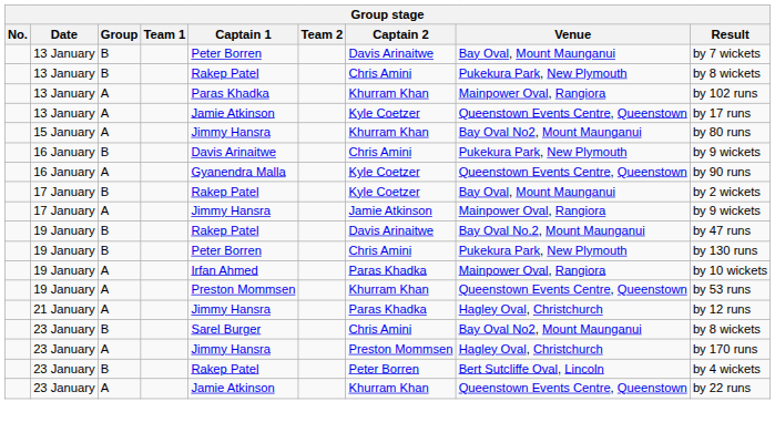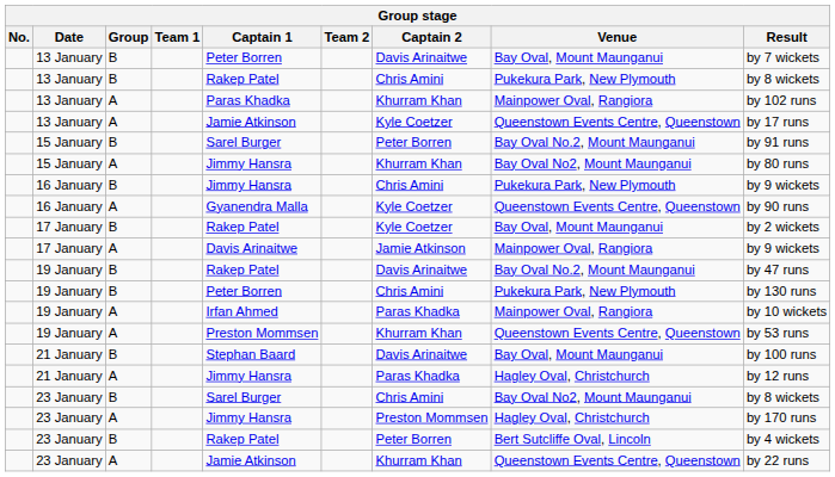 <table class="wikitable">
 <tr>
 <th colspan="9">Group stage</th>
 </tr>
 <tr>
 <th>No.</th>
 <th>Date</th>
 <th>Group</th>
 <th>Team 1</th>
 <th>Captain 1</th>
 <th>Team 2</th>
 <th>Captain 2</th>
 <th>Venue</th>
 <th>Result</th>
 </tr>
 <tr>
 <td></td>
 <td>13 January</td>
 <td>B</td>
 <td></td>
 <td><a href='#'>Peter Borren</a></td>
 <td></td>
 <td><a href='#'>Davis Arinaitwe</a></td>
 <td><a href='#'>Bay Oval</a>, <a href='#'>Mount Maunganui</a></td>
 <td> by 7 wickets</td>
 </tr>
 <tr>
 <td></td>
 <td>13 January</td>
 <td>B</td>
 <td></td>
 <td><a href='#'>Rakep Patel</a></td>
 <td></td>
 <td><a href='#'>Chris Amini</a></td>
 <td><a href='#'>Pukekura Park</a>, <a href='#'>New Plymouth</a></td>
 <td> by 8 wickets</td>
 </tr>
 <tr>
 <td></td>
 <td>13 January</td>
 <td>A</td>
 <td></td>
 <td><a href='#'>Paras Khadka</a></td>
 <td></td>
 <td><a href='#'>Khurram Khan</a></td>
 <td><a href='#'>Mainpower Oval</a>, <a href='#'>Rangiora</a></td>
 <td> by 102 runs</td>
 </tr>
 <tr>
 <td></td>
 <td>13 January</td>
 <td>A</td>
 <td></td>
 <td><a href='#'>Jamie Atkinson</a></td>
 <td></td>
 <td><a href='#'>Kyle Coetzer</a></td>
 <td><a href='#'>Queenstown Events Centre</a>, <a href='#'>Queenstown</a></td>
 <td> by 17 runs</td>
 </tr>
 <tr>
 <td></td>
 <td>15 January</td>
+<td>B</td>
+<td></td>
+<td><a href='#'>Sarel Burger</a></td>
+<td></td>
+<td><a href='#'>Peter Borren</a></td>
+<td><a href='#'>Bay Oval No.2</a>, <a href='#'>Mount Maunganui</a></td>
+<td> by 91 runs</td>
+</tr>
+<tr>
+<td></td>
+<td>15 January</td>
 <td>A</td>
 <td></td>
 <td><a href='#'>Jimmy Hansra</a></td>
 <td></td>
 <td><a href='#'>Khurram Khan</a></td>
 <td><a href='#'>Bay Oval No2</a>, <a href='#'>Mount Maunganui</a></td>
 <td> by 80 runs</td>
 </tr>
 <tr>
 <td></td>
 <td>16 January</td>
 <td>B</td>
 <td></td>
-<td><a href='#'>Davis Arinaitwe</a></td>
+<td><a href='#'>Jimmy Hansra</a></td>
 <td></td>
 <td><a href='#'>Chris Amini</a></td>
 <td><a href='#'>Pukekura Park</a>, <a href='#'>New Plymouth</a></td>
 <td> by 9 wickets</td>
 </tr>
 <tr>
 <td></td>
 <td>16 January</td>
 <td>A</td>
 <td></td>
 <td><a href='#'>Gyanendra Malla</a></td>
 <td></td>
 <td><a href='#'>Kyle Coetzer</a></td>
 <td><a href='#'>Queenstown Events Centre</a>, <a href='#'>Queenstown</a></td>
 <td> by 90 runs</td>
 </tr>
 <tr>
 <td></td>
 <td>17 January</td>
 <td>B</td>
 <td></td>
 <td><a href='#'>Rakep Patel</a></td>
 <td></td>
 <td><a href='#'>Kyle Coetzer</a></td>
 <td><a href='#'>Bay Oval</a>, <a href='#'>Mount Maunganui</a></td>
 <td> by 2 wickets</td>
 </tr>
 <tr>
 <td></td>
 <td>17 January</td>
 <td>A</td>
 <td></td>
-<td><a href='#'>Jimmy Hansra</a></td>
+<td><a href='#'>Davis Arinaitwe</a></td>
 <td></td>
 <td><a href='#'>Jamie Atkinson</a></td>
 <td><a href='#'>Mainpower Oval</a>, <a href='#'>Rangiora</a></td>
 <td> by 9 wickets</td>
 </tr>
 <tr>
 <td></td>
 <td>19 January</td>
 <td>B</td>
 <td></td>
 <td><a href='#'>Rakep Patel</a></td>
 <td></td>
 <td><a href='#'>Davis Arinaitwe</a></td>
 <td><a href='#'>Bay Oval No.2</a>, <a href='#'>Mount Maunganui</a></td>
 <td> by 47 runs</td>
 </tr>
 <tr>
 <td></td>
 <td>19 January</td>
 <td>B</td>
 <td></td>
 <td><a href='#'>Peter Borren</a></td>
 <td></td>
 <td><a href='#'>Chris Amini</a></td>
 <td><a href='#'>Pukekura Park</a>, <a href='#'>New Plymouth</a></td>
 <td> by 130 runs</td>
 </tr>
 <tr>
 <td></td>
 <td>19 January</td>
 <td>A</td>
 <td></td>
 <td><a href='#'>Irfan Ahmed</a></td>
 <td></td>
 <td><a href='#'>Paras Khadka</a></td>
 <td><a href='#'>Mainpower Oval</a>, <a href='#'>Rangiora</a></td>
 <td> by 10 wickets</td>
 </tr>
 <tr>
 <td></td>
 <td>19 January</td>
 <td>A</td>
 <td></td>
 <td><a href='#'>Preston Mommsen</a></td>
 <td></td>
 <td><a href='#'>Khurram Khan</a></td>
 <td><a href='#'>Queenstown Events Centre</a>, <a href='#'>Queenstown</a></td>
 <td> by 53 runs</td>
+</tr>
+<tr>
+<td></td>
+<td>21 January</td>
+<td>B</td>
+<td></td>
+<td><a href='#'>Stephan Baard</a></td>
+<td></td>
+<td><a href='#'>Davis Arinaitwe</a></td>
+<td><a href='#'>Bay Oval</a>, <a href='#'>Mount Maunganui</a></td>
+<td> by 100 runs</td>
 </tr>
 <tr>
 <td></td>
 <td>21 January</td>
 <td>A</td>
 <td></td>
 <td><a href='#'>Jimmy Hansra</a></td>
 <td></td>
 <td><a href='#'>Paras Khadka</a></td>
 <td><a href='#'>Hagley Oval</a>, <a href='#'>Christchurch</a></td>
 <td> by 12 runs</td>
 </tr>
 <tr>
 <td></td>
 <td>23 January</td>
 <td>B</td>
 <td></td>
 <td><a href='#'>Sarel Burger</a></td>
 <td></td>
 <td><a href='#'>Chris Amini</a></td>
 <td><a href='#'>Bay Oval No2</a>, <a href='#'>Mount Maunganui</a></td>
 <td> by 8 wickets</td>
 </tr>
 <tr>
 <td></td>
 <td>23 January</td>
 <td>A</td>
 <td></td>
 <td><a href='#'>Jimmy Hansra</a></td>
 <td></td>
 <td><a href='#'>Preston Mommsen</a></td>
 <td><a href='#'>Hagley Oval</a>, <a href='#'>Christchurch</a></td>
 <td> by 170 runs</td>
 </tr>
 <tr>
 <td></td>
 <td>23 January</td>
 <td>B</td>
 <td></td>
 <td><a href='#'>Rakep Patel</a></td>
 <td></td>
 <td><a href='#'>Peter Borren</a></td>
 <td><a href='#'>Bert Sutcliffe Oval</a>, <a href='#'>Lincoln</a></td>
 <td> by 4 wickets</td>
 </tr>
 <tr>
 <td></td>
 <td>23 January</td>
 <td>A</td>
 <td></td>
 <td><a href='#'>Jamie Atkinson</a></td>
 <td></td>
 <td><a href='#'>Khurram Khan</a></td>
 <td><a href='#'>Queenstown Events Centre</a>, <a href='#'>Queenstown</a></td>
 <td> by 22 runs</td>
 </tr>
 </table>
